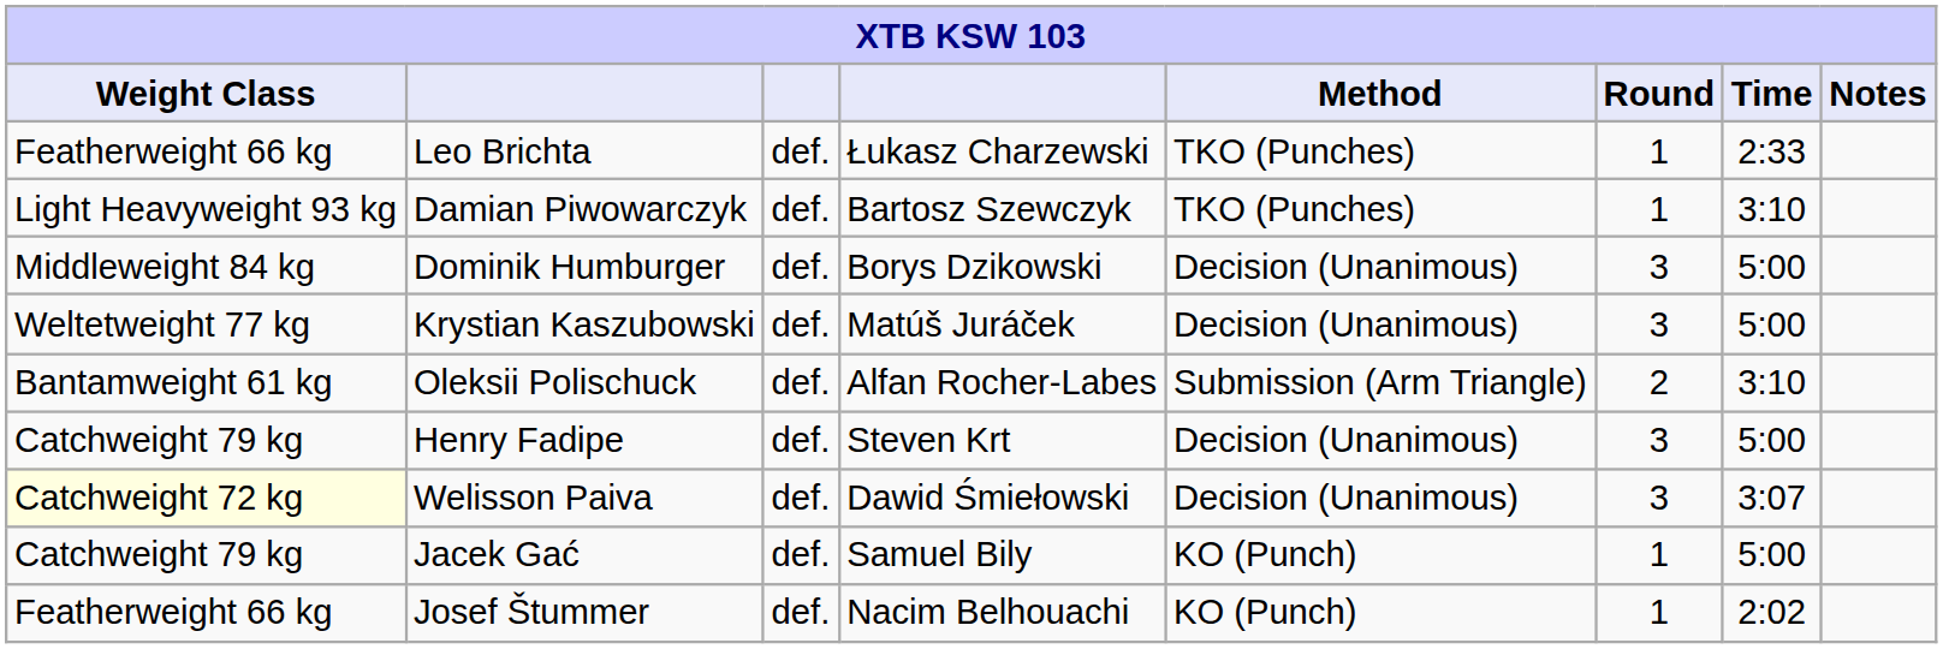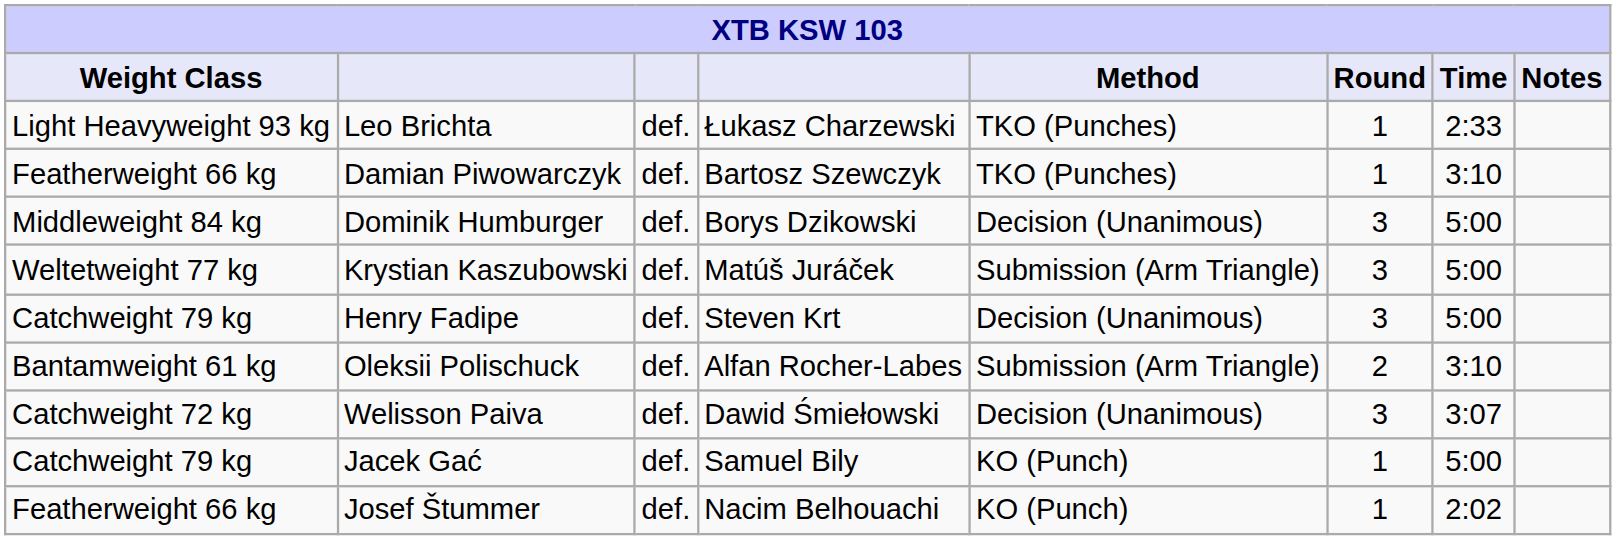 <table class="wikitable" style="font-size: 80%;">
 <tr>
 <th colspan="8" style="background-color: #ccf; color: #000080; text-align: center;"><strong>XTB KSW 103</strong></th>
 </tr>
 <tr>
 <th colspan="1" style="background-color: #E6E8FA; color: #000000; text-align: center;">Weight Class</th>
 <th colspan="1" style="background-color: #E6E8FA; color: #000000; text-align: center;"></th>
 <th colspan="1" style="background-color: #E6E8FA; color: #000000; text-align: center;"></th>
 <th colspan="1" style="background-color: #E6E8FA; color: #000000; text-align: center;"></th>
 <th colspan="1" style="background-color: #E6E8FA; color: #000000; text-align: center;">Method</th>
 <th colspan="1" style="background-color: #E6E8FA; color: #000000; text-align: center;">Round</th>
 <th colspan="1" style="background-color: #E6E8FA; color: #000000; text-align: center;">Time</th>
 <th colspan="1" style="background-color: #E6E8FA; color: #000000; text-align: center;">Notes</th>
 </tr>
 <tr>
-<td>Featherweight 66 kg</td>
+<td>Light Heavyweight 93 kg</td>
 <td> Leo Brichta</td>
 <td align=center>def.</td>
 <td> Łukasz Charzewski</td>
 <td>TKO (Punches)</td>
 <td align=center>1</td>
 <td align=center>2:33</td>
 </tr>
 <tr>
-<td>Light Heavyweight 93 kg</td>
+<td>Featherweight 66 kg</td>
 <td> Damian Piwowarczyk</td>
 <td align=center>def.</td>
 <td> Bartosz Szewczyk</td>
 <td>TKO (Punches)</td>
 <td align=center>1</td>
 <td align=center>3:10</td>
 <td></td>
 </tr>
 <tr>
 <td>Middleweight 84 kg</td>
 <td> Dominik Humburger</td>
 <td align=center>def.</td>
 <td> Borys Dzikowski</td>
 <td>Decision (Unanimous)</td>
 <td align=center>3</td>
 <td align=center>5:00</td>
 <td></td>
 </tr>
 <tr>
 <td>Weltetweight 77 kg</td>
 <td> Krystian Kaszubowski</td>
 <td align=center>def.</td>
 <td> Matúš Juráček</td>
+<td>Submission (Arm Triangle)</td>
+<td align=center>3</td>
+<td align=center>5:00</td>
+<td></td>
+</tr>
+<tr>
+<td>Catchweight 79 kg</td>
+<td> Henry Fadipe</td>
+<td align=center>def.</td>
+<td> Steven Krt</td>
 <td>Decision (Unanimous)</td>
 <td align=center>3</td>
 <td align=center>5:00</td>
 <td></td>
 </tr>
 <tr>
 <td>Bantamweight 61 kg</td>
 <td> Oleksii Polischuck</td>
 <td align=center>def.</td>
 <td> Alfan Rocher-Labes</td>
 <td>Submission (Arm Triangle)</td>
 <td align=center>2</td>
 <td align=center>3:10</td>
 <td></td>
 </tr>
 <tr>
-<td>Catchweight 79 kg</td>
-<td> Henry Fadipe</td>
-<td align=center>def.</td>
-<td> Steven Krt</td>
-<td>Decision (Unanimous)</td>
-<td align=center>3</td>
-<td align=center>5:00</td>
-<td></td>
-</tr>
-<tr>
-<td style="background: lightyellow;">Catchweight 72 kg</td>
+<td>Catchweight 72 kg</td>
 <td> Welisson Paiva</td>
 <td align=center>def.</td>
 <td> Dawid Śmiełowski</td>
 <td>Decision (Unanimous)</td>
 <td align=center>3</td>
 <td align=center>3:07</td>
 <td></td>
 </tr>
 <tr>
 <td>Catchweight 79 kg</td>
 <td> Jacek Gać</td>
 <td align=center>def.</td>
 <td> Samuel Bily</td>
 <td>KO (Punch)</td>
 <td align=center>1</td>
 <td align=center>5:00</td>
 <td></td>
 </tr>
 <tr>
 <td>Featherweight 66 kg</td>
 <td> Josef Štummer</td>
 <td align=center>def.</td>
 <td>  Nacim Belhouachi</td>
 <td>KO (Punch)</td>
 <td align=center>1</td>
 <td align=center>2:02</td>
 <td></td>
 </tr>
 </table>
